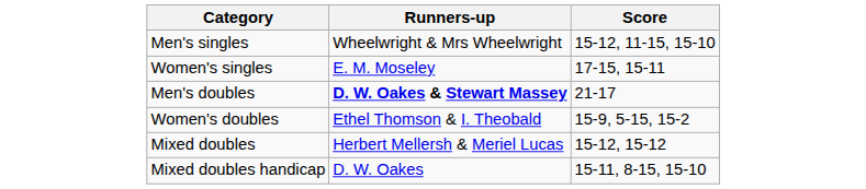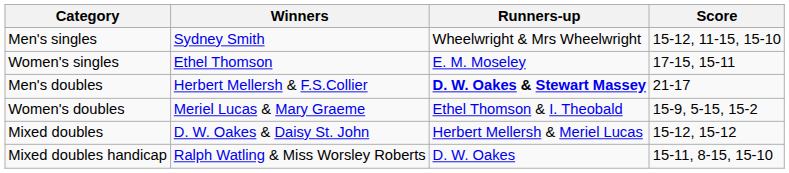 <table class=wikitable style="margin:auto;">
 <tr>
 <th>Category</th>
+<th>Winners</th>
 <th>Runners-up</th>
 <th>Score</th>
 </tr>
 <tr>
 <td>Men's singles</td>
+<td> <a href='#'>Sydney Smith</a></td>
 <td> Wheelwright & Mrs Wheelwright</td>
 <td>15-12, 11-15, 15-10 </td>
 </tr>
 <tr>
 <td>Women's singles</td>
+<td> <a href='#'>Ethel Thomson</a></td>
 <td> <a href='#'>E. M. Moseley</a></td>
 <td>17-15, 15-11 </td>
 </tr>
 <tr>
 <td>Men's doubles</td>
+<td> <a href='#'>Herbert Mellersh</a> & <a href='#'>F.S.Collier</a></td>
 <td><strong> <a href='#'>D. W. Oakes</a> & <a href='#'>Stewart Massey</a></strong></td>
 <td>21-17</td>
 </tr>
 <tr>
 <td>Women's doubles</td>
+<td> <a href='#'>Meriel Lucas</a> & <a href='#'>Mary Graeme</a></td>
 <td> <a href='#'>Ethel Thomson</a> & <a href='#'>I. Theobald</a></td>
 <td>15-9, 5-15, 15-2</td>
 </tr>
 <tr>
 <td>Mixed doubles</td>
+<td> <a href='#'>D. W. Oakes</a> & <a href='#'>Daisy St. John</a></td>
 <td> <a href='#'>Herbert Mellersh</a> & <a href='#'>Meriel Lucas</a></td>
 <td>15-12, 15-12</td>
 </tr>
 <tr>
 <td>Mixed doubles handicap</td>
+<td> <a href='#'>Ralph Watling</a> & Miss Worsley Roberts</td>
 <td> <a href='#'>D. W. Oakes</a></td>
 <td>15-11, 8-15, 15-10</td>
 </tr>
 </table>
